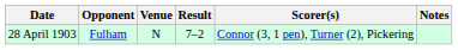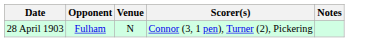 <table class="wikitable sortable" style="text-align:center;">
 <tr style="background:#ffd;">
 <th>Date</th>
 <th>Opponent</th>
 <th>Venue</th>
-<th>Result</th>
 <th>Scorer(s)</th>
 <th>Notes</th>
 </tr>
 <tr style="background:#d0ffe3;">
 <td>28 April 1903</td>
 <td><a href='#'>Fulham</a></td>
 <td>N</td>
-<td>7–2</td>
 <td><a href='#'>Connor</a> (3, 1 <a href='#'>pen</a>), <a href='#'>Turner</a> (2), Pickering</td>
 <td></td>
 </tr>
 </table>
